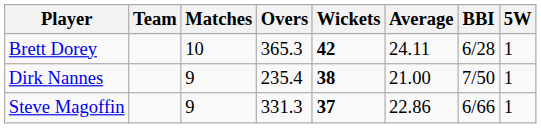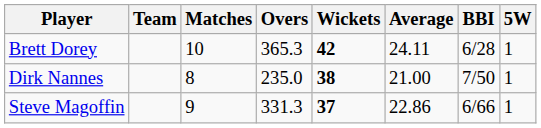 <table class="wikitable">
 <tr>
 <th>Player</th>
 <th>Team</th>
 <th>Matches</th>
 <th>Overs</th>
 <th>Wickets</th>
 <th>Average</th>
 <th>BBI</th>
 <th>5W</th>
 </tr>
 <tr>
 <td> <a href='#'>Brett Dorey</a></td>
 <td></td>
 <td>10</td>
 <td>365.3</td>
 <td><strong>42</strong></td>
 <td>24.11</td>
 <td>6/28</td>
 <td>1</td>
 </tr>
 <tr>
 <td> <a href='#'>Dirk Nannes</a></td>
 <td></td>
-<td>9</td>
-<td>235.4</td>
+<td>8</td>
+<td>235.0</td>
 <td><strong>38</strong></td>
 <td>21.00</td>
 <td>7/50</td>
 <td>1</td>
 </tr>
 <tr>
 <td> <a href='#'>Steve Magoffin</a></td>
 <td></td>
 <td>9</td>
 <td>331.3</td>
 <td><strong>37</strong></td>
 <td>22.86</td>
 <td>6/66</td>
 <td>1</td>
 </tr>
 </table>
